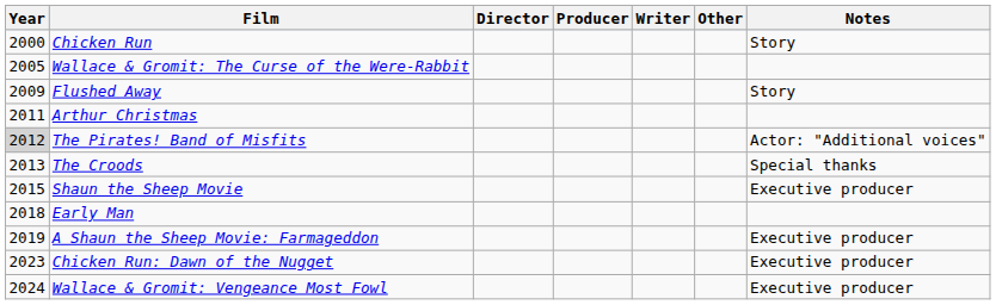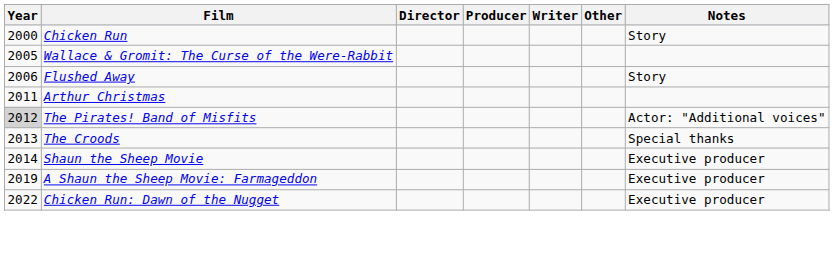 <table class="wikitable">
 <tr style="background:#b0c4de; text-align:center;">
 <th>Year</th>
 <th>Film</th>
 <th>Director</th>
 <th>Producer</th>
 <th>Writer</th>
 <th>Other</th>
 <th>Notes</th>
 </tr>
 <tr>
 <td>2000</td>
 <td><em><a href='#'>Chicken Run</a></em></td>
 <td></td>
 <td></td>
 <td></td>
 <td></td>
 <td>Story</td>
 </tr>
 <tr>
 <td>2005</td>
 <td><em><a href='#'>Wallace & Gromit: The Curse of the Were-Rabbit</a></em></td>
 <td></td>
 <td></td>
 <td></td>
 <td></td>
 <td></td>
 </tr>
 <tr>
-<td>2009</td>
+<td>2006</td>
 <td><em><a href='#'>Flushed Away</a></em></td>
 <td></td>
 <td></td>
 <td></td>
 <td></td>
 <td>Story</td>
 </tr>
 <tr>
 <td>2011</td>
 <td><em><a href='#'>Arthur Christmas</a></em></td>
 <td></td>
 <td></td>
 <td></td>
 <td></td>
 <td></td>
 </tr>
 <tr>
 <td style="background: lightgrey;">2012</td>
 <td><em><a href='#'>The Pirates! Band of Misfits</a></em></td>
 <td></td>
 <td></td>
 <td></td>
 <td></td>
 <td>Actor: "Additional voices"</td>
 </tr>
 <tr>
 <td>2013</td>
 <td><em><a href='#'>The Croods</a></em></td>
 <td></td>
 <td></td>
 <td></td>
 <td></td>
 <td>Special thanks</td>
 </tr>
 <tr>
-<td>2015</td>
+<td>2014</td>
 <td><em><a href='#'>Shaun the Sheep Movie</a></em></td>
 <td></td>
 <td></td>
 <td></td>
 <td></td>
 <td>Executive producer</td>
-</tr>
-<tr>
-<td>2018</td>
-<td><em><a href='#'>Early Man</a></em></td>
-<td></td>
-<td></td>
-<td></td>
-<td></td>
-<td></td>
 </tr>
 <tr>
 <td>2019</td>
 <td><em><a href='#'>A Shaun the Sheep Movie: Farmageddon</a></em></td>
 <td></td>
 <td></td>
 <td></td>
 <td></td>
 <td>Executive producer</td>
 </tr>
 <tr>
-<td>2023</td>
+<td>2022</td>
 <td><em><a href='#'>Chicken Run: Dawn of the Nugget</a></em></td>
 <td></td>
 <td></td>
 <td></td>
 <td></td>
 <td>Executive producer</td>
 </tr>
-<tr>
-<td>2024</td>
-<td><em><a href='#'>Wallace & Gromit: Vengeance Most Fowl</a></em></td>
-<td></td>
-<td></td>
-<td></td>
-<td></td>
-<td>Executive producer</td>
-</tr>
 </table>
